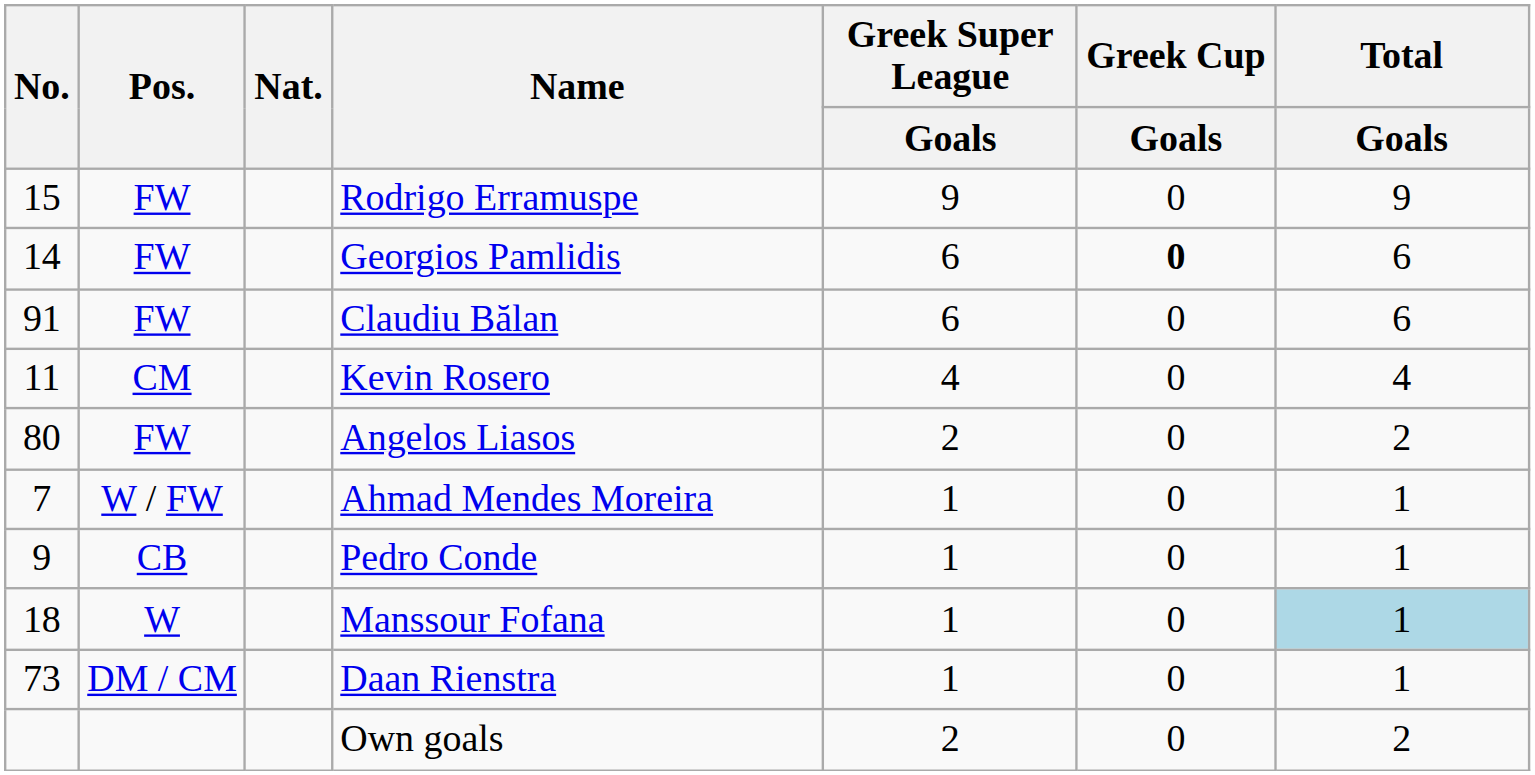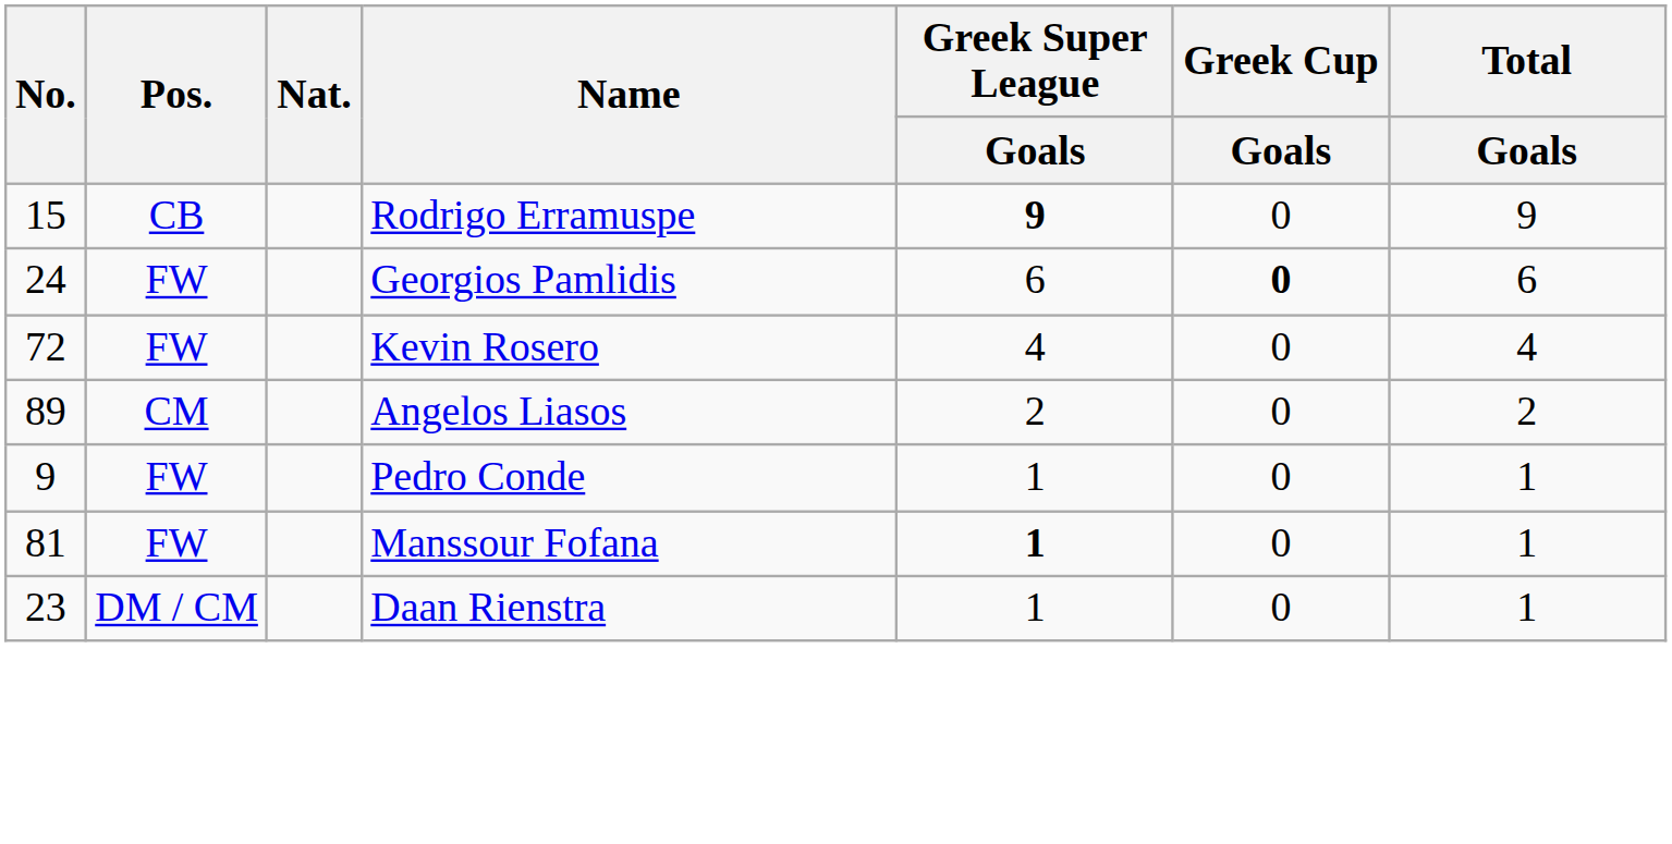 <table class="wikitable sortable" style="text-align:center">
 <tr>
 <th rowspan="2" style="text-align:center;">No.</th>
 <th rowspan="2" style="text-align:center;">Pos.</th>
 <th rowspan="2" style="text-align:center;">Nat.</th>
 <th rowspan="2" style="text-align:center; width:200px;">Name</th>
 <th style="text-align:center; width:100px;">Greek Super League</th>
 <th>Greek Cup</th>
 <th style="text-align:center; width:100px;">Total</th>
 </tr>
 <tr>
 <th style="text-align:center;">Goals</th>
 <th>Goals</th>
 <th style="text-align:center;">Goals</th>
 </tr>
 <tr>
 <td>15</td>
-<td><a href='#'>FW</a></td>
+<td><a href='#'>CB</a></td>
 <td></td>
 <td align="left"><a href='#'>Rodrigo Erramuspe</a></td>
-<td>9</td>
+<td><strong>9</strong></td>
 <td>0</td>
 <td>9</td>
 </tr>
 <tr>
-<td>14</td>
+<td>24</td>
 <td><a href='#'>FW</a></td>
 <td></td>
 <td align="left"><a href='#'>Georgios Pamlidis</a></td>
 <td>6</td>
 <td><strong>0</strong></td>
 <td>6</td>
 </tr>
 <tr>
-<td>91</td>
+<td>72</td>
 <td><a href='#'>FW</a></td>
-<td></td>
-<td align="left"><a href='#'>Claudiu Bălan</a></td>
-<td>6</td>
-<td>0</td>
-<td>6</td>
-</tr>
-<tr>
-<td>11</td>
-<td><a href='#'>CM</a></td>
 <td></td>
 <td align="left"><a href='#'>Kevin Rosero</a></td>
 <td>4</td>
 <td>0</td>
 <td>4</td>
 </tr>
 <tr>
-<td>80</td>
-<td><a href='#'>FW</a></td>
+<td>89</td>
+<td><a href='#'>CM</a></td>
 <td></td>
 <td align="left"><a href='#'>Angelos Liasos</a></td>
 <td>2</td>
 <td>0</td>
 <td>2</td>
 </tr>
 <tr>
-<td>7</td>
-<td><a href='#'>W</a> / <a href='#'>FW</a></td>
-<td> </td>
-<td align="left"><a href='#'>Ahmad Mendes Moreira</a></td>
-<td>1</td>
-<td>0</td>
-<td>1</td>
-</tr>
-<tr>
 <td>9</td>
-<td><a href='#'>CB</a></td>
+<td><a href='#'>FW</a></td>
 <td></td>
 <td align="left"><a href='#'>Pedro Conde</a></td>
 <td>1</td>
 <td>0</td>
 <td>1</td>
 </tr>
 <tr>
-<td>18</td>
-<td><a href='#'>W</a></td>
+<td>81</td>
+<td><a href='#'>FW</a></td>
 <td></td>
 <td align="left"><a href='#'>Manssour Fofana</a></td>
+<td><strong>1</strong></td>
+<td>0</td>
 <td>1</td>
-<td>0</td>
-<td style="background: lightblue;">1</td>
 </tr>
 <tr>
-<td>73</td>
+<td>23</td>
 <td><a href='#'>DM / CM</a></td>
 <td></td>
 <td align="left"><a href='#'>Daan Rienstra</a></td>
 <td>1</td>
 <td>0</td>
 <td>1</td>
 </tr>
-<tr>
-<td></td>
-<td></td>
-<td></td>
-<td align="left">Own goals</td>
-<td>2</td>
-<td>0</td>
-<td>2</td>
-</tr>
 </table>
